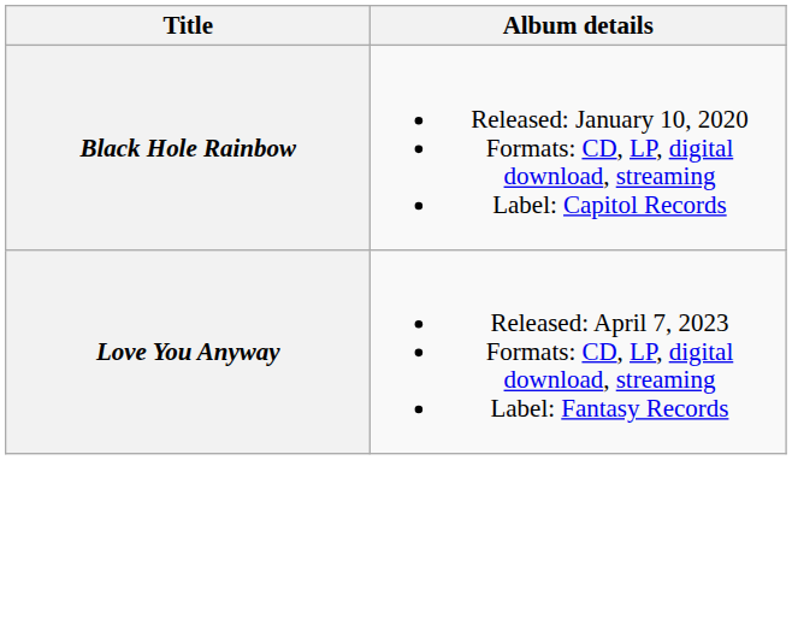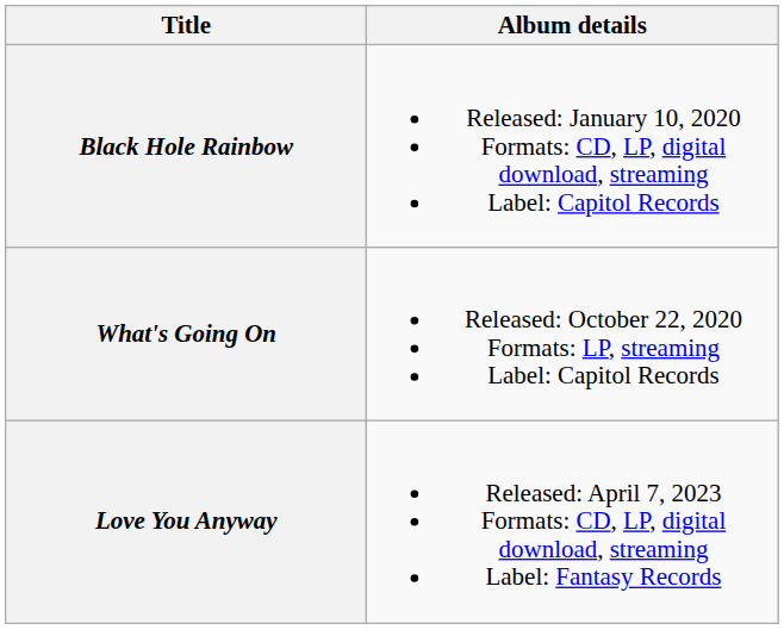 <table class="wikitable plainrowheaders" style="text-align:center;">
 <tr>
 <th scope="col" style="width:14em;">Title</th>
 <th scope="col" style="width:16em;">Album details</th>
 </tr>
 <tr>
 <th scope="row"><em>Black Hole Rainbow</em></th>
 <td><br><ul><li>Released: January 10, 2020</li><li>Formats: <a href='#'>CD</a>, <a href='#'>LP</a>, <a href='#'>digital download</a>, <a href='#'>streaming</a></li><li>Label: <a href='#'>Capitol Records</a></li></ul></td>
 </tr>
 <tr>
+<th scope="row"><em>What's Going On</em></th>
+<td><br><ul><li>Released: October 22, 2020</li><li>Formats: <a href='#'>LP</a>, <a href='#'>streaming</a></li><li>Label: Capitol Records</li></ul></td>
+</tr>
+<tr>
 <th scope="row"><em>Love You Anyway</em></th>
 <td><br><ul><li>Released: April 7, 2023</li><li>Formats: <a href='#'>CD</a>, <a href='#'>LP</a>, <a href='#'>digital download</a>,  <a href='#'>streaming</a></li><li>Label: <a href='#'>Fantasy Records</a></li></ul></td>
 </tr>
 </table>
